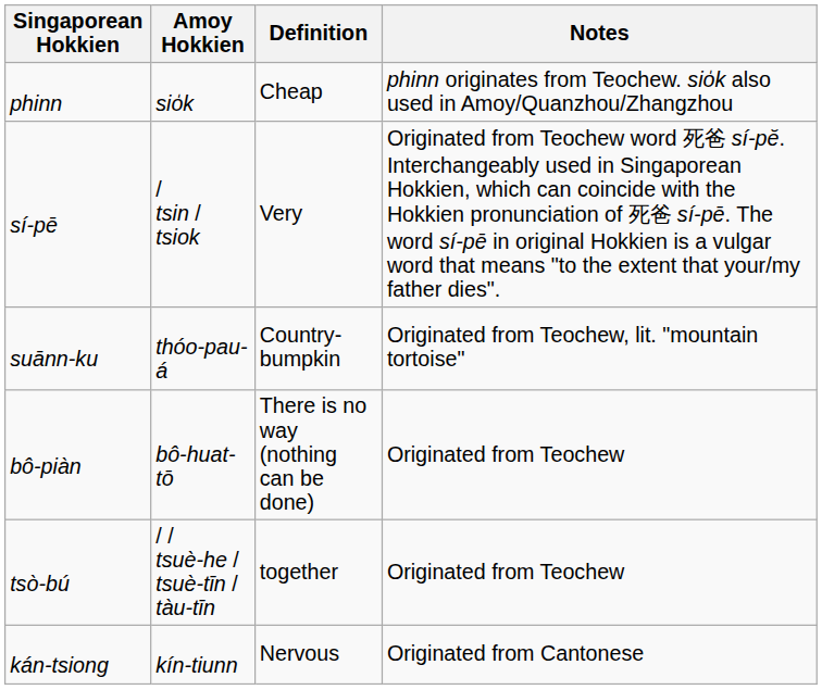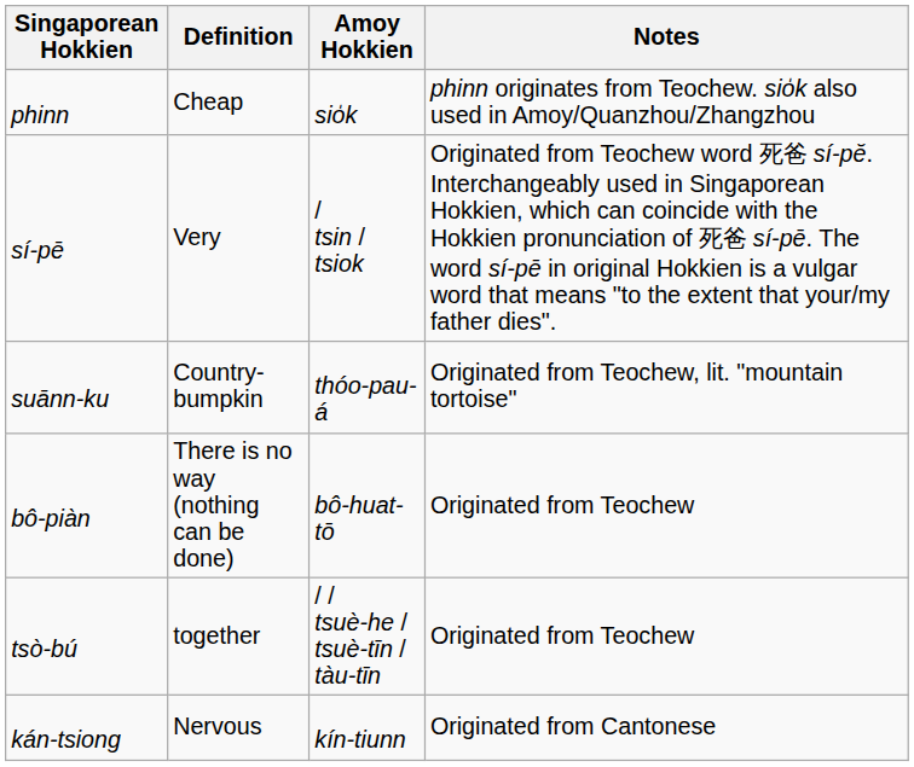 <table class=wikitable>
 <tr>
 <th>Singaporean Hokkien</th>
+<th>Definition</th>
 <th>Amoy Hokkien</th>
-<th>Definition</th>
 <th>Notes</th>
 </tr>
 <tr>
 <td><br><em>phinn</em></td>
+<td>Cheap</td>
 <td><br><em>sio̍k</em></td>
-<td>Cheap</td>
 <td> <em>phinn</em> originates from Teochew.  <em>sio̍k</em> also used in Amoy/Quanzhou/Zhangzhou</td>
 </tr>
 <tr>
 <td><br><em>sí-pē</em></td>
+<td>Very</td>
 <td> /  <br><em>tsin</em> / <em>tsiok</em></td>
-<td>Very</td>
 <td>Originated from Teochew word 死爸 <em>sí-pĕ</em>. Interchangeably used in Singaporean Hokkien, which can coincide with the Hokkien pronunciation of 死爸 <em>sí-pē</em>. The word  <em>sí-pē</em> in original Hokkien is a vulgar word that means "to the extent that your/my father dies".</td>
 </tr>
 <tr>
 <td><br><em>suānn-ku</em></td>
+<td>Country-bumpkin</td>
 <td><br><em>thóo-pau-á</em></td>
-<td>Country-bumpkin</td>
 <td>Originated from Teochew, lit. "mountain tortoise"</td>
 </tr>
 <tr>
 <td><br><em>bô-piàn</em></td>
+<td>There is no way (nothing can be done)</td>
 <td><br><em>bô-huat-tō</em></td>
-<td>There is no way (nothing can be done)</td>
 <td>Originated from Teochew</td>
 </tr>
 <tr>
 <td><br><em>tsò-bú</em></td>
+<td>together</td>
 <td> /  / <br> <em>tsuè-he</em> / <em>tsuè-tīn</em> / <em>tàu-tīn</em></td>
-<td>together</td>
 <td>Originated from Teochew</td>
 </tr>
 <tr>
 <td><br><em>kán-tsiong</em></td>
+<td>Nervous</td>
 <td><br><em>kín-tiunn</em></td>
-<td>Nervous</td>
 <td>Originated from Cantonese</td>
 </tr>
 </table>
